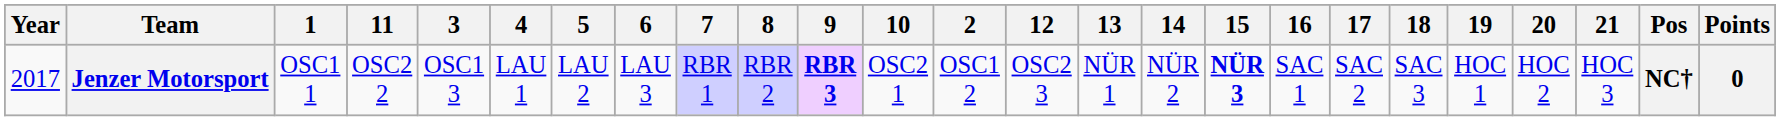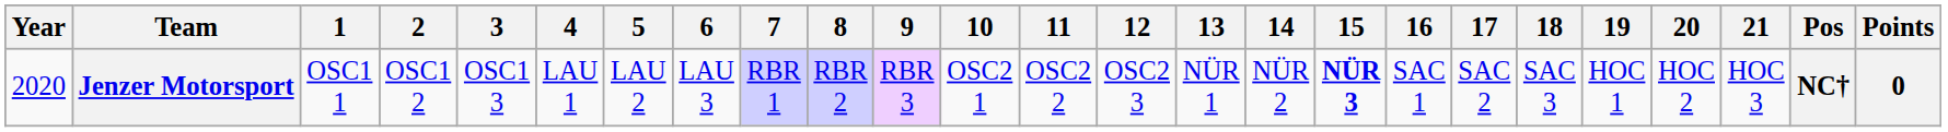 <table class="wikitable" style="text-align:center; font-size:85%">
 <tr>
 <th>Year</th>
 <th>Team</th>
 <th>1</th>
-<th>11</th>
+<th>2</th>
 <th>3</th>
 <th>4</th>
 <th>5</th>
 <th>6</th>
 <th>7</th>
 <th>8</th>
 <th>9</th>
 <th>10</th>
-<th>2</th>
+<th>11</th>
 <th>12</th>
 <th>13</th>
 <th>14</th>
 <th>15</th>
 <th>16</th>
 <th>17</th>
 <th>18</th>
 <th>19</th>
 <th>20</th>
 <th>21</th>
 <th>Pos</th>
 <th>Points</th>
 </tr>
 <tr>
-<td><a href='#'>2017</a></td>
+<td><a href='#'>2020</a></td>
 <th nowrap><a href='#'>Jenzer Motorsport</a></th>
 <td><a href='#'>OSC1<br>1</a></td>
-<td><a href='#'>OSC2<br>2</a></td>
+<td><a href='#'>OSC1<br>2</a></td>
 <td><a href='#'>OSC1<br>3</a></td>
 <td><a href='#'>LAU<br>1</a></td>
 <td><a href='#'>LAU<br>2</a></td>
 <td><a href='#'>LAU<br>3</a></td>
 <td style="background:#CFCFFF;"><a href='#'>RBR<br>1</a><br></td>
 <td style="background:#CFCFFF;"><a href='#'>RBR<br>2</a><br></td>
-<td style="background:#EFCFFF;"><strong><a href='#'>RBR<br>3</a><br></strong></td>
+<td style="background:#EFCFFF;"><a href='#'>RBR<br>3</a><br></td>
 <td><a href='#'>OSC2<br>1</a></td>
-<td><a href='#'>OSC1<br>2</a></td>
+<td><a href='#'>OSC2<br>2</a></td>
 <td><a href='#'>OSC2<br>3</a></td>
 <td><a href='#'>NÜR<br>1</a></td>
 <td><a href='#'>NÜR<br>2</a></td>
 <td><strong><a href='#'>NÜR<br>3</a></strong></td>
 <td><a href='#'>SAC<br>1</a></td>
 <td><a href='#'>SAC<br>2</a></td>
 <td><a href='#'>SAC<br>3</a></td>
 <td><a href='#'>HOC<br>1</a></td>
 <td><a href='#'>HOC<br>2</a></td>
 <td><a href='#'>HOC<br>3</a></td>
 <th>NC†</th>
 <th>0</th>
 </tr>
 </table>
